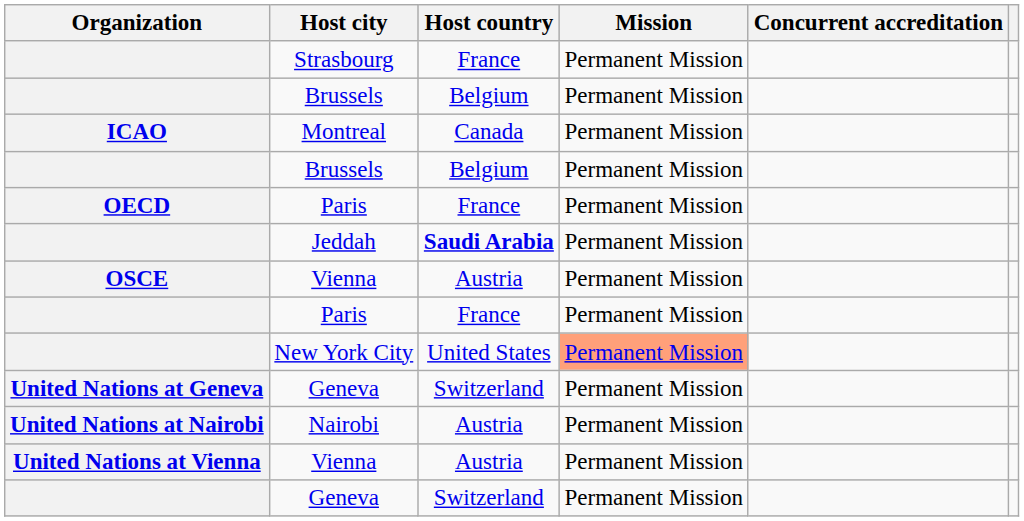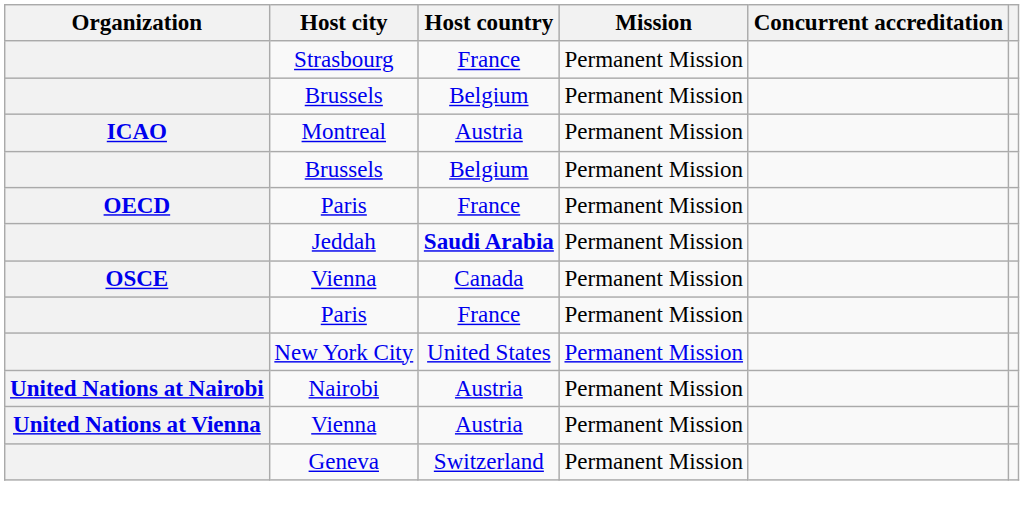 <table class="wikitable plainrowheaders" style="text-align:center;">
 <tr>
 <th scope="col">Organization</th>
 <th scope="col">Host city</th>
 <th scope="col">Host country</th>
 <th scope="col">Mission</th>
 <th scope="col">Concurrent accreditation</th>
 <th scope="col"></th>
 </tr>
 <tr>
 <th scope="row"></th>
 <td><a href='#'>Strasbourg</a></td>
 <td><a href='#'>France</a></td>
 <td>Permanent Mission</td>
 <td></td>
 <td></td>
 </tr>
 <tr>
 <th scope="row"></th>
 <td><a href='#'>Brussels</a></td>
 <td><a href='#'>Belgium</a></td>
 <td>Permanent Mission</td>
 <td></td>
 <td></td>
 </tr>
 <tr>
 <th scope="row"><a href='#'>ICAO</a></th>
 <td><a href='#'>Montreal</a></td>
-<td><a href='#'>Canada</a></td>
+<td><a href='#'>Austria</a></td>
 <td>Permanent Mission</td>
 <td></td>
 <td></td>
 </tr>
 <tr>
 <th scope="row"></th>
 <td><a href='#'>Brussels</a></td>
 <td><a href='#'>Belgium</a></td>
 <td>Permanent Mission</td>
 <td></td>
 <td></td>
 </tr>
 <tr>
 <th scope="row"><a href='#'>OECD</a></th>
 <td><a href='#'>Paris</a></td>
 <td><a href='#'>France</a></td>
 <td>Permanent Mission</td>
 <td></td>
 <td></td>
 </tr>
 <tr>
 <th scope="row"></th>
 <td><a href='#'>Jeddah</a></td>
 <td><strong><a href='#'>Saudi Arabia</a></strong></td>
 <td>Permanent Mission</td>
 <td></td>
 <td></td>
 </tr>
 <tr>
 <th scope="row"><a href='#'>OSCE</a></th>
 <td><a href='#'>Vienna</a></td>
-<td><a href='#'>Austria</a></td>
+<td><a href='#'>Canada</a></td>
 <td>Permanent Mission</td>
 <td></td>
 <td></td>
 </tr>
 <tr>
 <th scope="row"></th>
 <td><a href='#'>Paris</a></td>
 <td><a href='#'>France</a></td>
 <td>Permanent Mission</td>
 <td></td>
 <td></td>
 </tr>
 <tr>
 <th scope="row"></th>
 <td><a href='#'>New York City</a></td>
 <td><a href='#'>United States</a></td>
-<td style="background: lightsalmon;"><a href='#'>Permanent Mission</a></td>
-<td></td>
-<td></td>
-</tr>
-<tr>
-<th scope="row"><a href='#'>United Nations at Geneva</a></th>
-<td><a href='#'>Geneva</a></td>
-<td><a href='#'>Switzerland</a></td>
-<td>Permanent Mission</td>
+<td><a href='#'>Permanent Mission</a></td>
 <td></td>
 <td></td>
 </tr>
 <tr>
 <th scope="row"><a href='#'>United Nations at Nairobi</a></th>
 <td><a href='#'>Nairobi</a></td>
 <td><a href='#'>Austria</a></td>
 <td>Permanent Mission</td>
 <td></td>
 <td></td>
 </tr>
 <tr>
 <th scope="row"><a href='#'>United Nations at Vienna</a></th>
 <td><a href='#'>Vienna</a></td>
 <td><a href='#'>Austria</a></td>
 <td>Permanent Mission</td>
 <td></td>
 <td></td>
 </tr>
 <tr>
 <th scope="row"></th>
 <td><a href='#'>Geneva</a></td>
 <td><a href='#'>Switzerland</a></td>
 <td>Permanent Mission</td>
 <td></td>
 <td></td>
 </tr>
 </table>
